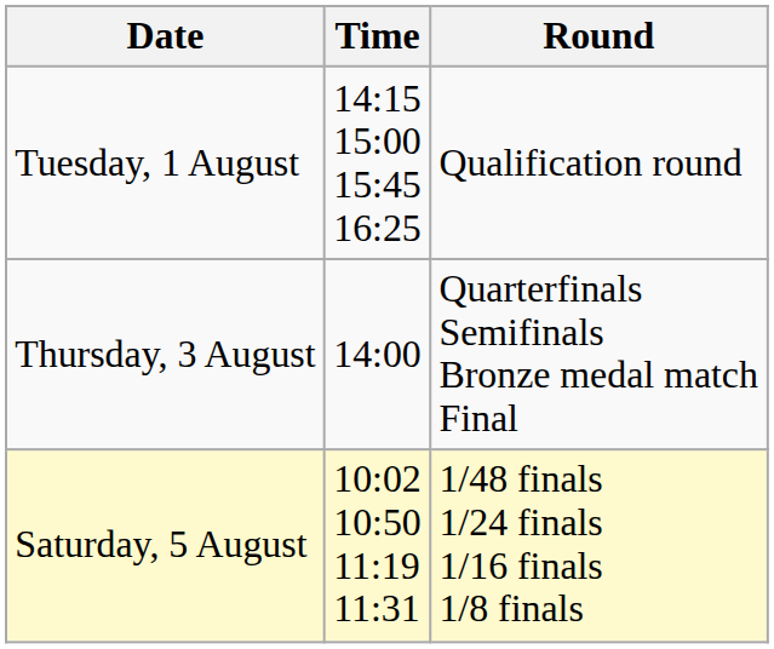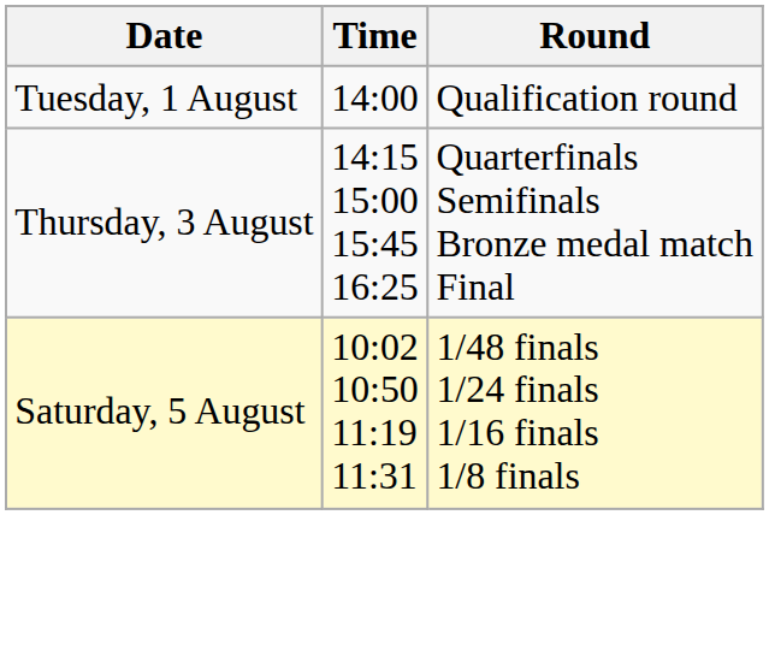 <table class=wikitable>
 <tr>
 <th>Date</th>
 <th>Time</th>
 <th>Round</th>
 </tr>
 <tr>
 <td>Tuesday, 1 August</td>
-<td>14:15 <br> 15:00 <br> 15:45 <br> 16:25</td>
+<td>14:00</td>
 <td>Qualification round</td>
 </tr>
 <tr>
 <td>Thursday, 3 August</td>
-<td>14:00</td>
+<td>14:15 <br> 15:00 <br> 15:45 <br> 16:25</td>
 <td>Quarterfinals <br> Semifinals <br> Bronze medal match <br> Final</td>
 </tr>
 <tr style=background:lemonchiffon>
 <td>Saturday, 5 August</td>
 <td>10:02 <br> 10:50 <br> 11:19 <br> 11:31</td>
 <td>1/48 finals <br> 1/24 finals <br> 1/16 finals <br> 1/8 finals</td>
 </tr>
 </table>
